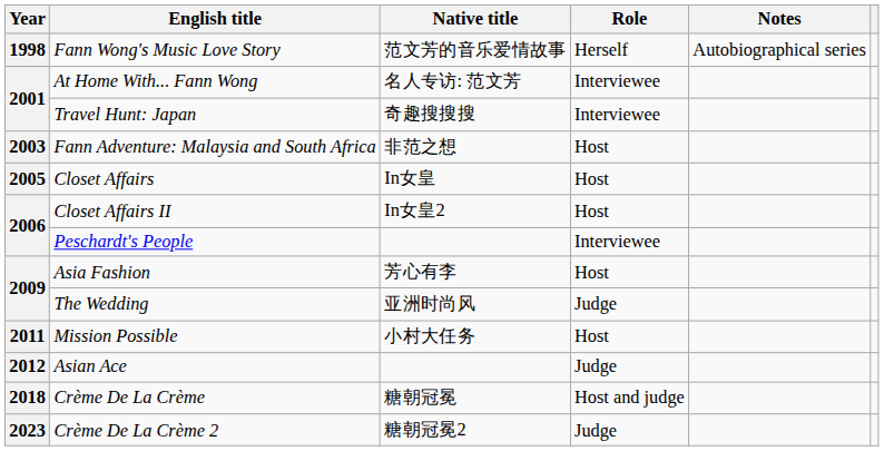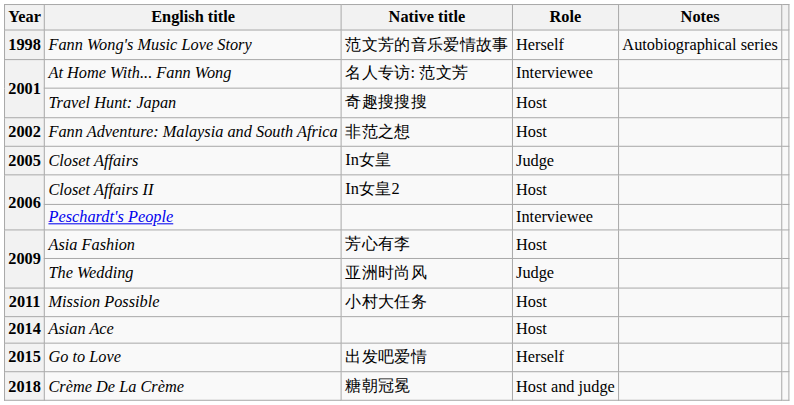 <table class="wikitable sortable plainrowheaders">
 <tr>
 <th scope="col">Year</th>
 <th scope="col">English title</th>
 <th scope="col">Native title</th>
 <th scope="col">Role</th>
 <th scope="col" class="unsortable">Notes</th>
 <th scope="col" class="unsortable"></th>
 </tr>
 <tr>
 <th scope="row" rowspan="1">1998</th>
 <td><em>Fann Wong's Music Love Story</em></td>
 <td>范文芳的音乐爱情故事</td>
 <td>Herself</td>
 <td>Autobiographical series</td>
 <td></td>
 </tr>
 <tr>
 <th scope="row" rowspan="2">2001</th>
 <td><em>At Home With... Fann Wong</em></td>
 <td>名人专访: 范文芳</td>
 <td>Interviewee</td>
 <td></td>
 <td></td>
 </tr>
 <tr>
 <td><em>Travel Hunt: Japan</em></td>
 <td>奇趣搜搜搜</td>
-<td>Interviewee</td>
+<td>Host</td>
 <td></td>
 <td></td>
 </tr>
 <tr>
-<th scope="row" rowspan="1">2003</th>
+<th scope="row" rowspan="1">2002</th>
 <td><em>Fann Adventure: Malaysia and South Africa</em></td>
 <td>非范之想</td>
 <td>Host</td>
 <td></td>
 <td></td>
 </tr>
 <tr>
 <th scope="row" rowspan="1">2005</th>
 <td><em>Closet Affairs</em></td>
 <td>In女皇</td>
-<td>Host</td>
+<td>Judge</td>
 <td></td>
 <td></td>
 </tr>
 <tr>
 <th scope="row" rowspan="2">2006</th>
 <td><em> Closet Affairs II</em></td>
 <td>In女皇2</td>
 <td>Host</td>
 <td></td>
 <td></td>
 </tr>
 <tr>
 <td><em><a href='#'>Peschardt's People</a></em></td>
 <td></td>
 <td>Interviewee</td>
 <td></td>
 <td></td>
 </tr>
 <tr>
 <th scope="row" rowspan="2">2009</th>
 <td><em>Asia Fashion</em></td>
 <td>芳心有李</td>
 <td>Host</td>
 <td></td>
 <td></td>
 </tr>
 <tr>
 <td><em>The Wedding</em></td>
 <td>亚洲时尚风</td>
 <td>Judge</td>
 <td></td>
 <td></td>
 </tr>
 <tr>
 <th scope="row" rowspan="1">2011</th>
 <td><em>Mission Possible</em></td>
 <td>小村大任务</td>
 <td>Host</td>
 <td></td>
 <td></td>
 </tr>
 <tr>
-<th scope="row" rowspan="1">2012</th>
+<th scope="row" rowspan="1">2014</th>
 <td><em>Asian Ace</em></td>
 <td></td>
-<td>Judge</td>
+<td>Host</td>
+<td></td>
+<td></td>
+</tr>
+<tr>
+<th scope="row" rowspan="1">2015</th>
+<td><em>Go to Love</em></td>
+<td>出发吧爱情</td>
+<td>Herself</td>
 <td></td>
 <td></td>
 </tr>
 <tr>
 <th scope="row" rowspan="1">2018</th>
 <td><em>Crème De La Crème</em></td>
 <td>糖朝冠冕</td>
 <td>Host and judge</td>
 <td></td>
 <td></td>
 </tr>
-<tr>
-<th scope="row" rowspan="1">2023</th>
-<td><em>Crème De La Crème 2</em></td>
-<td>糖朝冠冕2</td>
-<td>Judge</td>
-<td></td>
-<td></td>
-</tr>
 </table>
